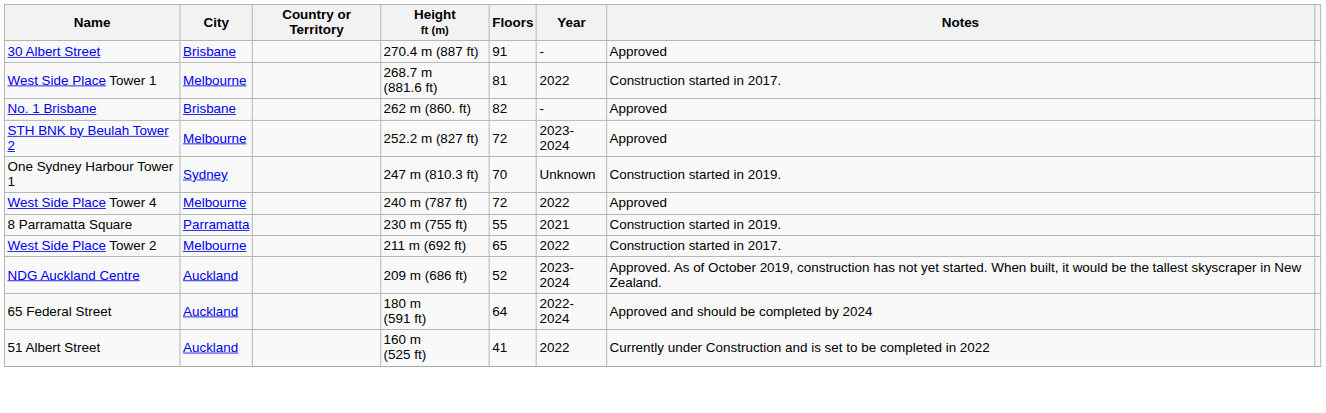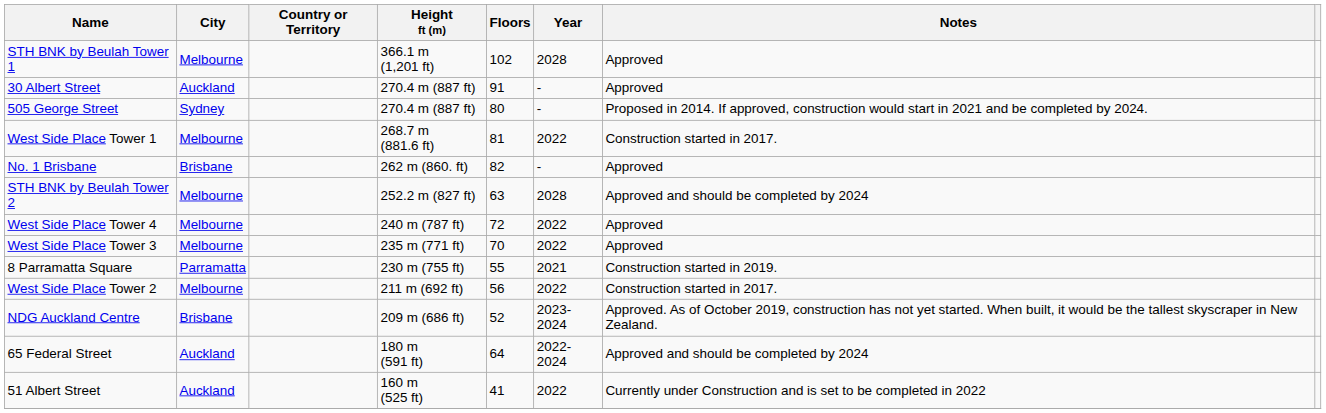 <table class="wikitable sortable">
 <tr>
 <th data-sort-type="text">Name</th>
 <th data-sort-type="text">City</th>
 <th data-sort-type="number">Country or Territory</th>
 <th data-sort-type="number">Height<br><small>ft (m)</small></th>
 <th data-sort-type="number">Floors</th>
 <th data-sort-type="year">Year</th>
 <th class="unsortable">Notes</th>
 <th class="unsortable"></th>
 </tr>
 <tr>
+<td><a href='#'>STH BNK by Beulah Tower 1</a></td>
+<td><a href='#'>Melbourne</a></td>
+<td></td>
+<td>366.1 m (1,201 ft)</td>
+<td>102</td>
+<td>2028</td>
+<td>Approved</td>
+<td></td>
+</tr>
+<tr>
 <td><a href='#'>30 Albert Street</a></td>
-<td><a href='#'>Brisbane</a></td>
+<td><a href='#'>Auckland</a></td>
 <td></td>
 <td>270.4 m (887 ft)</td>
 <td>91</td>
 <td>-</td>
 <td>Approved</td>
+<td></td>
+</tr>
+<tr>
+<td><a href='#'>505 George Street</a></td>
+<td><a href='#'>Sydney</a></td>
+<td></td>
+<td>270.4 m (887 ft)</td>
+<td>80</td>
+<td>-</td>
+<td>Proposed in 2014. If approved, construction would start in 2021 and be completed by 2024.</td>
 <td></td>
 </tr>
 <tr>
 <td><a href='#'>West Side Place</a> Tower 1</td>
 <td><a href='#'>Melbourne</a></td>
 <td></td>
 <td>268.7 m (881.6 ft)</td>
 <td>81</td>
 <td>2022</td>
 <td>Construction started in 2017.</td>
 <td></td>
 </tr>
 <tr>
 <td><a href='#'>No. 1 Brisbane</a></td>
 <td><a href='#'>Brisbane</a></td>
 <td></td>
 <td>262 m (860. ft)</td>
 <td>82</td>
 <td>-</td>
 <td>Approved</td>
 <td></td>
 </tr>
 <tr>
 <td><a href='#'>STH BNK by Beulah Tower 2</a></td>
 <td><a href='#'>Melbourne</a></td>
 <td></td>
 <td>252.2 m (827 ft)</td>
-<td>72</td>
-<td>2023-2024</td>
-<td>Approved</td>
-<td></td>
-</tr>
-<tr>
-<td>One Sydney Harbour Tower 1</td>
-<td><a href='#'>Sydney</a></td>
-<td></td>
-<td>247 m (810.3 ft)</td>
-<td>70</td>
-<td>Unknown</td>
-<td>Construction started in 2019.</td>
+<td>63</td>
+<td>2028</td>
+<td>Approved and should be completed by 2024</td>
 <td></td>
 </tr>
 <tr>
 <td><a href='#'>West Side Place</a> Tower 4</td>
 <td><a href='#'>Melbourne</a></td>
 <td></td>
 <td>240 m (787 ft)</td>
 <td>72</td>
+<td>2022</td>
+<td>Approved</td>
+<td></td>
+</tr>
+<tr>
+<td><a href='#'>West Side Place</a> Tower 3</td>
+<td><a href='#'>Melbourne</a></td>
+<td></td>
+<td>235 m (771 ft)</td>
+<td>70</td>
 <td>2022</td>
 <td>Approved</td>
 <td></td>
 </tr>
 <tr>
 <td>8 Parramatta Square</td>
 <td><a href='#'>Parramatta</a></td>
 <td></td>
 <td>230 m (755 ft)</td>
 <td>55</td>
 <td>2021</td>
 <td>Construction started in 2019.</td>
 <td></td>
 </tr>
 <tr>
 <td><a href='#'>West Side Place</a> Tower 2</td>
 <td><a href='#'>Melbourne</a></td>
 <td></td>
 <td>211 m (692 ft)</td>
-<td>65</td>
+<td>56</td>
 <td>2022</td>
 <td>Construction started in 2017.</td>
 <td></td>
 </tr>
 <tr>
 <td><a href='#'>NDG Auckland Centre</a></td>
-<td><a href='#'>Auckland</a></td>
+<td><a href='#'>Brisbane</a></td>
 <td></td>
 <td>209 m (686 ft)</td>
 <td>52</td>
 <td>2023-2024</td>
 <td>Approved. As of October 2019, construction has not yet started. When built, it would be the tallest skyscraper in New Zealand.</td>
 <td></td>
 </tr>
 <tr>
 <td>65 Federal Street</td>
 <td><a href='#'>Auckland</a></td>
 <td></td>
 <td>180 m<br>(591 ft)</td>
 <td>64</td>
 <td>2022-2024</td>
 <td>Approved and should be completed by 2024</td>
 <td></td>
 </tr>
 <tr>
 <td>51 Albert Street</td>
 <td><a href='#'>Auckland</a></td>
 <td></td>
 <td>160 m<br>(525 ft)</td>
 <td>41</td>
 <td>2022</td>
 <td>Currently under Construction and is set to be completed in 2022</td>
 <td></td>
 </tr>
 <tr>
 </tr>
 </table>
